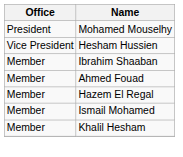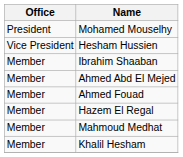 <table class="wikitable">
 <tr>
 <th>Office</th>
 <th>Name</th>
 </tr>
 <tr>
 <td>President</td>
 <td> Mohamed Mouselhy</td>
 </tr>
 <tr>
 <td>Vice President</td>
 <td> Hesham Hussien</td>
 </tr>
 <tr>
 <td>Member</td>
 <td> Ibrahim Shaaban</td>
 </tr>
 <tr>
 <td>Member</td>
+<td> Ahmed Abd El Mejed</td>
+</tr>
+<tr>
+<td>Member</td>
 <td> Ahmed Fouad</td>
 </tr>
 <tr>
 <td>Member</td>
 <td> Hazem El Regal</td>
 </tr>
 <tr>
 <td>Member</td>
-<td> Ismail Mohamed</td>
+<td> Mahmoud Medhat</td>
 </tr>
 <tr>
 <td>Member</td>
 <td>Khalil Hesham</td>
 </tr>
 <tr>
 </tr>
 </table>
